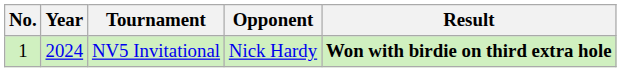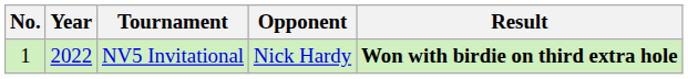 <table class="wikitable" style="font-size:95%;">
 <tr>
 <th>No.</th>
 <th>Year</th>
 <th>Tournament</th>
 <th>Opponent</th>
 <th>Result</th>
 </tr>
 <tr style="background:#D0F0C0;">
 <td align=center>1</td>
-<td><a href='#'>2024</a></td>
+<td><a href='#'>2022</a></td>
 <td><a href='#'>NV5 Invitational</a></td>
 <td> <a href='#'>Nick Hardy</a></td>
 <td><strong>Won with birdie on third extra hole</strong></td>
 </tr>
 </table>
